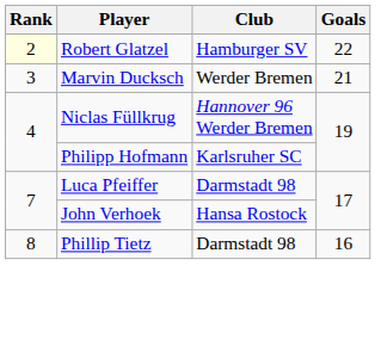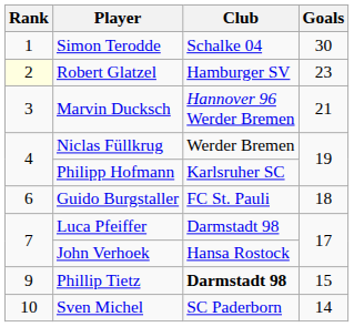 <table class="wikitable sortable" style="text-align:center">
 <tr>
 <th>Rank</th>
 <th>Player</th>
 <th>Club</th>
 <th>Goals</th>
 </tr>
 <tr>
+<td>1</td>
+<td align=left> <a href='#'>Simon Terodde</a></td>
+<td align=left><a href='#'>Schalke 04</a></td>
+<td>30</td>
+</tr>
+<tr>
 <td style="background: lightyellow;">2</td>
 <td align=left> <a href='#'>Robert Glatzel</a></td>
 <td align=left><a href='#'>Hamburger SV</a></td>
-<td>22</td>
+<td>23</td>
 </tr>
 <tr>
 <td>3</td>
 <td align=left> <a href='#'>Marvin Ducksch</a></td>
-<td align=left>Werder Bremen</td>
+<td align=left><em><a href='#'>Hannover 96</a></em><br><a href='#'>Werder Bremen</a></td>
 <td>21</td>
 </tr>
 <tr>
 <td rowspan=2>4</td>
 <td align=left> <a href='#'>Niclas Füllkrug</a></td>
-<td align=left><em><a href='#'>Hannover 96</a></em><br><a href='#'>Werder Bremen</a></td>
+<td align=left>Werder Bremen</td>
 <td rowspan=2>19</td>
 </tr>
 <tr>
 <td align=left> <a href='#'>Philipp Hofmann</a></td>
 <td align=left><a href='#'>Karlsruher SC</a></td>
+</tr>
+<tr>
+<td>6</td>
+<td align=left> <a href='#'>Guido Burgstaller</a></td>
+<td align=left><a href='#'>FC St. Pauli</a></td>
+<td>18</td>
 </tr>
 <tr>
 <td rowspan=2>7</td>
 <td align=left> <a href='#'>Luca Pfeiffer</a></td>
 <td align=left><a href='#'>Darmstadt 98</a></td>
 <td rowspan=2>17</td>
 </tr>
 <tr>
 <td align=left> <a href='#'>John Verhoek</a></td>
 <td align=left><a href='#'>Hansa Rostock</a></td>
 </tr>
 <tr>
-<td>8</td>
+<td>9</td>
 <td align=left> <a href='#'>Phillip Tietz</a></td>
-<td align=left>Darmstadt 98</td>
-<td>16</td>
+<td align=left><strong>Darmstadt 98</strong></td>
+<td>15</td>
+</tr>
+<tr>
+<td>10</td>
+<td align=left> <a href='#'>Sven Michel</a></td>
+<td align=left><a href='#'>SC Paderborn</a></td>
+<td>14</td>
 </tr>
 </table>
